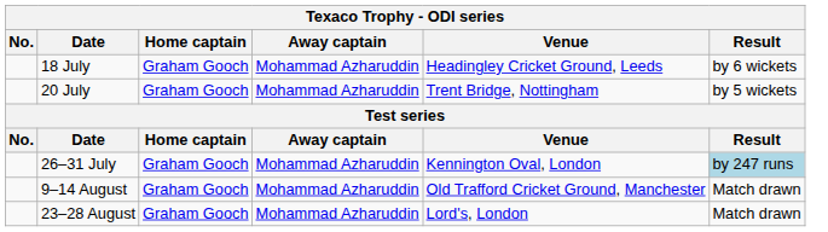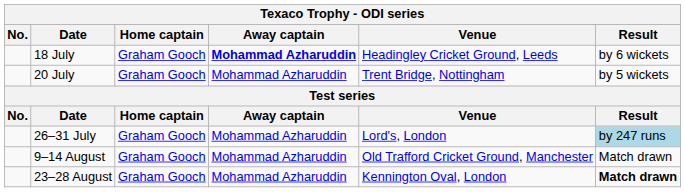 <table class="wikitable">
 <tr>
 <th colspan="9">Texaco Trophy - ODI series</th>
 </tr>
 <tr>
 <th>No.</th>
 <th>Date</th>
 <th>Home captain</th>
 <th>Away captain</th>
 <th>Venue</th>
 <th>Result</th>
 </tr>
 <tr>
 <td></td>
 <td>18 July</td>
 <td><a href='#'>Graham Gooch</a></td>
-<td><a href='#'>Mohammad Azharuddin</a></td>
+<td><strong><a href='#'>Mohammad Azharuddin</a></strong></td>
 <td><a href='#'>Headingley Cricket Ground</a>, <a href='#'>Leeds</a></td>
 <td> by 6 wickets</td>
 </tr>
 <tr>
 <td></td>
 <td>20 July</td>
 <td><a href='#'>Graham Gooch</a></td>
 <td><a href='#'>Mohammad Azharuddin</a></td>
 <td><a href='#'>Trent Bridge</a>, <a href='#'>Nottingham</a></td>
 <td> by 5 wickets</td>
 </tr>
 <tr>
 <th colspan="9">Test series</th>
 </tr>
 <tr>
 <th>No.</th>
 <th>Date</th>
 <th>Home captain</th>
 <th>Away captain</th>
 <th>Venue</th>
 <th>Result</th>
 </tr>
 <tr>
 <td></td>
 <td>26–31 July</td>
 <td><a href='#'>Graham Gooch</a></td>
 <td><a href='#'>Mohammad Azharuddin</a></td>
-<td><a href='#'>Kennington Oval</a>, <a href='#'>London</a></td>
+<td><a href='#'>Lord's</a>, <a href='#'>London</a></td>
 <td style="background: lightblue;"> by 247 runs</td>
 </tr>
 <tr>
 <td></td>
 <td>9–14 August</td>
 <td><a href='#'>Graham Gooch</a></td>
 <td><a href='#'>Mohammad Azharuddin</a></td>
 <td><a href='#'>Old Trafford Cricket Ground</a>, <a href='#'>Manchester</a></td>
 <td>Match drawn</td>
 </tr>
 <tr>
 <td></td>
 <td>23–28 August</td>
 <td><a href='#'>Graham Gooch</a></td>
 <td><a href='#'>Mohammad Azharuddin</a></td>
-<td><a href='#'>Lord's</a>, <a href='#'>London</a></td>
-<td>Match drawn</td>
+<td><a href='#'>Kennington Oval</a>, <a href='#'>London</a></td>
+<td><strong>Match drawn</strong></td>
 </tr>
 </table>
